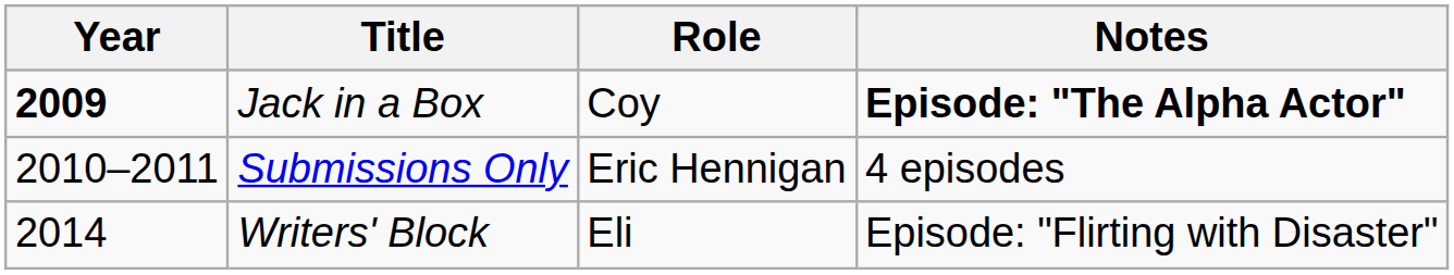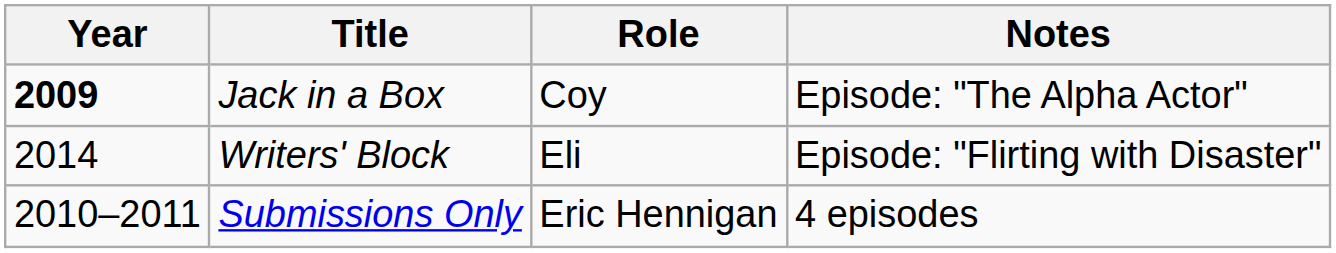 <table class="wikitable sortable">
 <tr>
 <th>Year</th>
 <th>Title</th>
 <th>Role</th>
 <th class="unsortable">Notes</th>
 </tr>
 <tr>
 <td><strong>2009</strong></td>
 <td><em>Jack in a Box</em></td>
 <td>Coy</td>
-<td><strong>Episode: "The Alpha Actor"</strong></td>
+<td>Episode: "The Alpha Actor"</td>
+</tr>
+<tr>
+<td>2014</td>
+<td><em>Writers' Block</em></td>
+<td>Eli</td>
+<td>Episode: "Flirting with Disaster"</td>
 </tr>
 <tr>
 <td>2010–2011</td>
 <td><em><a href='#'>Submissions Only</a></em></td>
 <td>Eric Hennigan</td>
 <td>4 episodes</td>
 </tr>
-<tr>
-<td>2014</td>
-<td><em>Writers' Block</em></td>
-<td>Eli</td>
-<td>Episode: "Flirting with Disaster"</td>
-</tr>
 </table>
